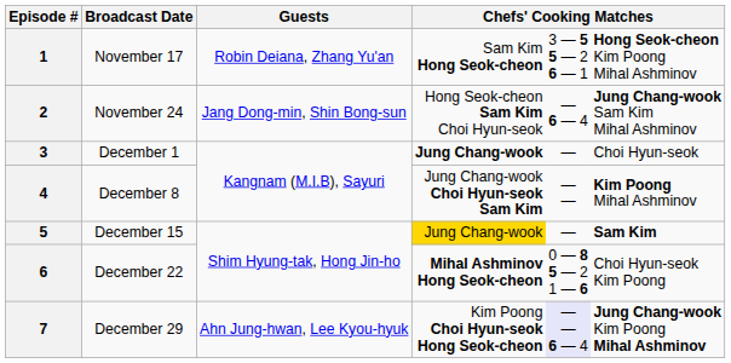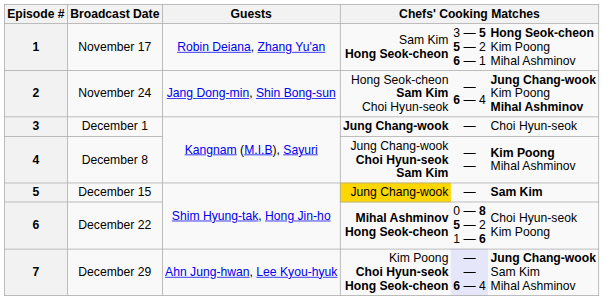 <table class="wikitable" style="text-align:center;">
 <tr>
 <th>Episode #</th>
 <th>Broadcast Date</th>
 <th>Guests</th>
 <th colspan=3>Chefs' Cooking Matches</th>
 </tr>
 <tr>
 <th>1</th>
 <td>November 17</td>
 <td><a href='#'>Robin Deiana</a>, <a href='#'>Zhang Yu'an</a></td>
 <td style="text-align:right; border-right:none;">Sam Kim<br><strong>Hong Seok-cheon</strong></td>
 <td style="border-left:none; border-right:none;">3 — <strong>5</strong><br><strong>5</strong> — 2<br><strong>6</strong> — 1</td>
 <td style="text-align:left; border-left:none;"><strong>Hong Seok-cheon</strong><br>Kim Poong<br>Mihal Ashminov</td>
 </tr>
 <tr>
 <th>2</th>
 <td>November 24</td>
 <td><a href='#'>Jang Dong-min</a>, <a href='#'>Shin Bong-sun</a></td>
 <td style="text-align:right; border-right:none;">Hong Seok-cheon<br><strong>Sam Kim</strong><br>Choi Hyun-seok</td>
 <td style="border-left:none; border-right:none;">—<br><strong>6</strong> — 4</td>
-<td style="text-align:left; border-left:none;"><strong>Jung Chang-wook</strong><br>Sam Kim<br>Mihal Ashminov</td>
+<td style="text-align:left; border-left:none;"><strong>Jung Chang-wook</strong><br>Kim Poong<br><strong>Mihal Ashminov</strong></td>
 </tr>
 <tr>
 <th>3</th>
 <td>December 1</td>
 <td rowspan=2><a href='#'>Kangnam</a> (<a href='#'>M.I.B</a>), <a href='#'>Sayuri</a></td>
 <td style="text-align:right; border-right:none;"><strong>Jung Chang-wook</strong></td>
 <td style="border-left:none; border-right:none;">—</td>
 <td style="text-align:left; border-left:none;">Choi Hyun-seok</td>
 </tr>
 <tr>
 <th>4</th>
 <td>December 8</td>
 <td style="text-align:right; border-right:none;">Jung Chang-wook<br><strong>Choi Hyun-seok</strong><br><strong>Sam Kim</strong></td>
 <td style="border-left:none; border-right:none;">—<br>—</td>
 <td style="text-align:left; border-left:none;"><strong>Kim Poong</strong><br>Mihal Ashminov</td>
 </tr>
 <tr>
 <th>5</th>
 <td>December 15</td>
 <td rowspan=2><a href='#'>Shim Hyung-tak</a>, <a href='#'>Hong Jin-ho</a></td>
 <td style="background: gold; text-align:right; border-right:none;">Jung Chang-wook</td>
 <td style="border-left:none; border-right:none;">—</td>
 <td style="text-align:left; border-left:none;"><strong>Sam Kim</strong></td>
 </tr>
 <tr>
 <th>6</th>
 <td>December 22</td>
 <td style="text-align:right; border-right:none;"><strong>Mihal Ashminov</strong><br><strong>Hong Seok-cheon</strong></td>
 <td style="border-left:none; border-right:none;">0 — <strong>8</strong><br><strong>5</strong> — 2<br>1 — <strong>6</strong></td>
 <td style="text-align:left; border-left:none;">Choi Hyun-seok<br>Kim Poong</td>
 </tr>
 <tr>
 <th>7</th>
 <td>December 29</td>
 <td><a href='#'>Ahn Jung-hwan</a>, <a href='#'>Lee Kyou-hyuk</a></td>
 <td style="text-align:right; border-right:none;">Kim Poong<br><strong>Choi Hyun-seok</strong><br><strong>Hong Seok-cheon</strong></td>
 <td style="background: lavender; border-left:none; border-right:none;">—<br>—<br><strong>6</strong> — 4</td>
-<td style="text-align:left; border-left:none;"><strong>Jung Chang-wook</strong><br>Kim Poong<br><strong>Mihal Ashminov</strong></td>
+<td style="text-align:left; border-left:none;"><strong>Jung Chang-wook</strong><br>Sam Kim<br>Mihal Ashminov</td>
 </tr>
 </table>
